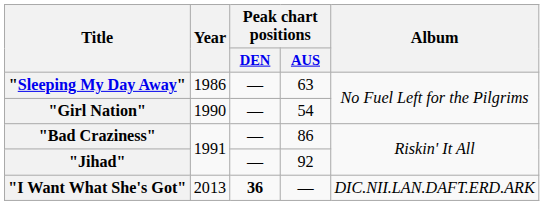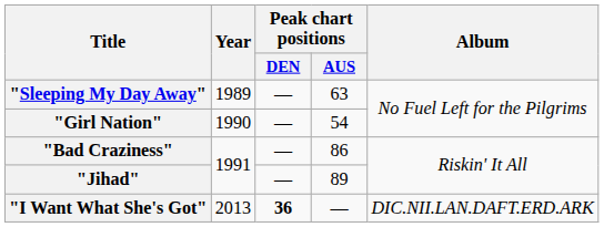 <table class="wikitable plainrowheaders" style="text-align:center">
 <tr>
 <th scope="col" rowspan="2">Title</th>
 <th scope="col" rowspan="2">Year</th>
 <th scope="col" colspan="2">Peak chart positions</th>
 <th scope="col" rowspan="2">Album</th>
 </tr>
 <tr>
 <th scope="col" style="width:3em;font-size:90%;"><a href='#'>DEN</a></th>
 <th scope="col" style="width:3em;font-size:90%;"><a href='#'>AUS</a><br></th>
 </tr>
 <tr>
 <th scope="row">"<a href='#'>Sleeping My Day Away</a>"</th>
-<td>1986</td>
+<td>1989</td>
 <td>—</td>
 <td>63</td>
 <td rowspan="2"><em>No Fuel Left for the Pilgrims</em></td>
 </tr>
 <tr>
 <th scope="row">"Girl Nation"</th>
 <td>1990</td>
 <td>—</td>
 <td>54</td>
 </tr>
 <tr>
 <th scope="row">"Bad Craziness"</th>
 <td rowspan="2">1991</td>
 <td>—</td>
 <td>86</td>
 <td rowspan="2"><em>Riskin' It All</em></td>
 </tr>
 <tr>
 <th scope="row">"Jihad"</th>
 <td>—</td>
-<td>92</td>
+<td>89</td>
 </tr>
 <tr>
 <th scope="row">"I Want What She's Got"</th>
 <td>2013</td>
 <td><strong>36</strong></td>
 <td>—</td>
 <td><em>DIC.NII.LAN.DAFT.ERD.ARK</em></td>
 </tr>
 </table>
